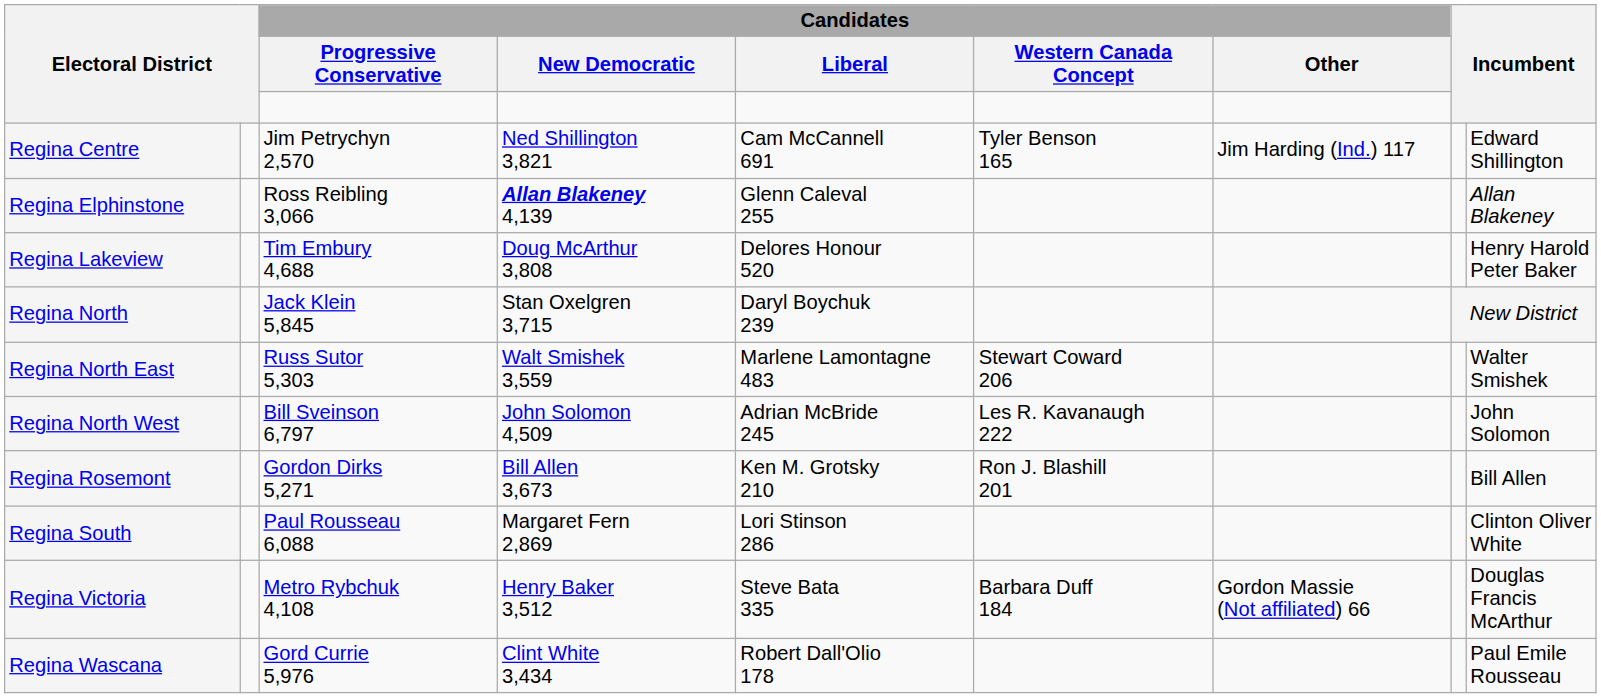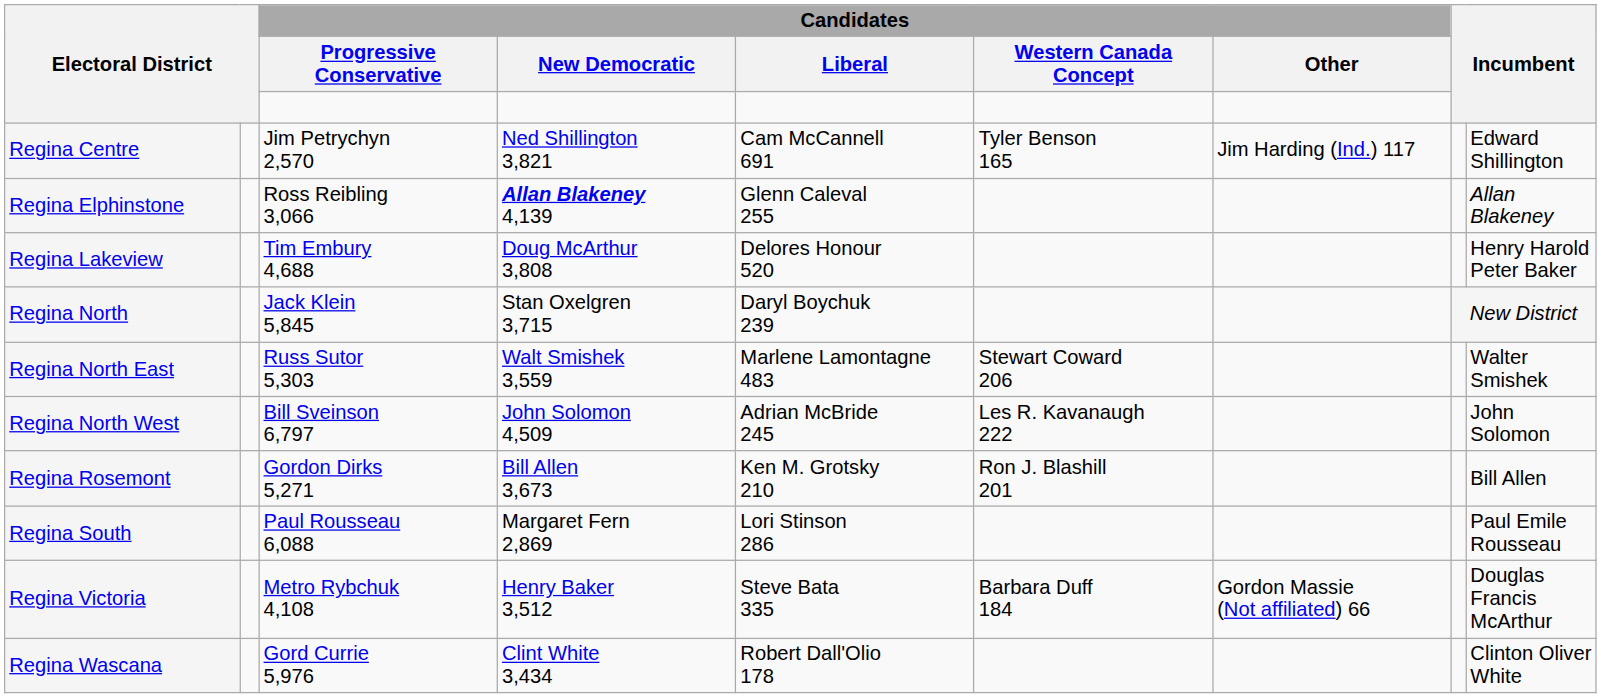 <table class="wikitable" style="width:100%">
 <tr>
 <th style="width:16%;" style="background:darkgrey;" rowspan=3 colspan=2>Electoral District</th>
 <th style="background:darkgrey;" colspan=5>Candidates</th>
 <th style="width:14%;" style="background:darkgrey;" rowspan=3 colspan=2>Incumbent</th>
 </tr>
 <tr>
 <th width=15%><a href='#'>Progressive Conservative</a></th>
 <th width=15%><a href='#'>New Democratic</a></th>
 <th width=15%><a href='#'>Liberal</a></th>
 <th width=15%><a href='#'>Western Canada Concept</a></th>
 <th width=15%>Other</th>
 </tr>
 <tr>
 <td width=15% > </td>
 <td width=15% > </td>
 <td width=15% > </td>
 <td width=15% > </td>
 <td width=15% > </td>
 </tr>
 <tr>
 <td bgcolor=whitesmoke><a href='#'>Regina Centre</a></td>
 <td> </td>
 <td>Jim Petrychyn <br>2,570</td>
 <td><a href='#'>Ned Shillington</a> <br>3,821</td>
 <td>Cam McCannell <br>691</td>
 <td>Tyler Benson <br>165</td>
 <td>Jim Harding (<a href='#'>Ind.</a>) 117</td>
 <td> </td>
 <td>Edward Shillington</td>
 </tr>
 <tr>
 <td bgcolor=whitesmoke><a href='#'>Regina Elphinstone</a></td>
 <td> </td>
 <td>Ross Reibling <br>3,066</td>
 <td><strong><em><a href='#'>Allan Blakeney</a></em></strong> <br>4,139</td>
 <td>Glenn Caleval <br>255</td>
 <td></td>
 <td></td>
 <td> </td>
 <td><em>Allan Blakeney</em></td>
 </tr>
 <tr>
 <td bgcolor=whitesmoke><a href='#'>Regina Lakeview</a></td>
 <td> </td>
 <td><a href='#'>Tim Embury</a> <br>4,688</td>
 <td><a href='#'>Doug McArthur</a> <br>3,808</td>
 <td>Delores Honour <br>520</td>
 <td></td>
 <td></td>
 <td> </td>
 <td>Henry Harold Peter Baker</td>
 </tr>
 <tr>
 <td bgcolor=whitesmoke><a href='#'>Regina North</a></td>
 <td> </td>
 <td><a href='#'>Jack Klein</a> <br>5,845</td>
 <td>Stan Oxelgren <br>3,715</td>
 <td>Daryl Boychuk <br>239</td>
 <td></td>
 <td></td>
 <td colspan=2  style="background:whitesmoke; text-align:center;"><em>New District</em></td>
 </tr>
 <tr>
 <td bgcolor=whitesmoke><a href='#'>Regina North East</a></td>
 <td> </td>
 <td><a href='#'>Russ Sutor</a> <br>5,303</td>
 <td><a href='#'>Walt Smishek</a> <br>3,559</td>
 <td>Marlene Lamontagne <br>483</td>
 <td>Stewart Coward <br>206</td>
 <td></td>
 <td> </td>
 <td>Walter Smishek</td>
 </tr>
 <tr>
 <td bgcolor=whitesmoke><a href='#'>Regina North West</a></td>
 <td> </td>
 <td><a href='#'>Bill Sveinson</a> <br>6,797</td>
 <td><a href='#'>John Solomon</a> <br>4,509</td>
 <td>Adrian McBride <br>245</td>
 <td>Les R. Kavanaugh <br>222</td>
 <td></td>
 <td> </td>
 <td>John Solomon</td>
 </tr>
 <tr>
 <td bgcolor=whitesmoke><a href='#'>Regina Rosemont</a></td>
 <td> </td>
 <td><a href='#'>Gordon Dirks</a> <br>5,271</td>
 <td><a href='#'>Bill Allen</a> <br>3,673</td>
 <td>Ken M. Grotsky <br>210</td>
 <td>Ron J. Blashill <br>201</td>
 <td></td>
 <td> </td>
 <td>Bill Allen</td>
 </tr>
 <tr>
 <td bgcolor=whitesmoke><a href='#'>Regina South</a></td>
 <td> </td>
 <td><a href='#'>Paul Rousseau</a> <br>6,088</td>
 <td>Margaret Fern <br>2,869</td>
 <td>Lori Stinson <br>286</td>
 <td></td>
 <td></td>
 <td> </td>
-<td>Clinton Oliver White</td>
+<td>Paul Emile Rousseau</td>
 </tr>
 <tr>
 <td bgcolor=whitesmoke><a href='#'>Regina Victoria</a></td>
 <td> </td>
 <td><a href='#'>Metro Rybchuk</a> <br>4,108</td>
 <td><a href='#'>Henry Baker</a> <br>3,512</td>
 <td>Steve Bata <br>335</td>
 <td>Barbara Duff <br>184</td>
 <td>Gordon Massie <br>(<a href='#'>Not affiliated</a>) 66</td>
 <td> </td>
 <td>Douglas Francis McArthur</td>
 </tr>
 <tr>
 <td bgcolor=whitesmoke><a href='#'>Regina Wascana</a></td>
 <td> </td>
 <td><a href='#'>Gord Currie</a> <br>5,976</td>
 <td><a href='#'>Clint White</a> <br>3,434</td>
 <td>Robert Dall'Olio <br>178</td>
 <td></td>
 <td></td>
 <td> </td>
-<td>Paul Emile Rousseau</td>
+<td>Clinton Oliver White</td>
 </tr>
 </table>
